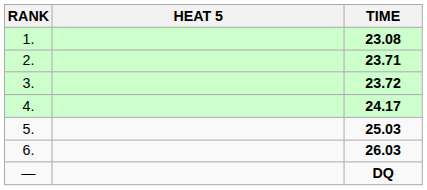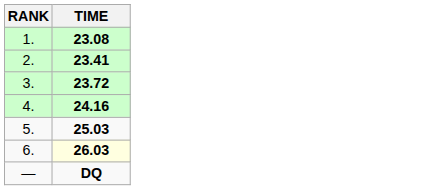 <table class="wikitable" style="border-collapse: collapse; font-size: 90%;">
 <tr>
 <th>RANK</th>
-<th style="width: 20em">HEAT 5</th>
 <th style="width: 5em">TIME</th>
 </tr>
 <tr style="background:#ccffcc;">
 <td align="center">1.</td>
-<td></td>
 <td align="center"><strong>23.08</strong></td>
 </tr>
 <tr style="background:#ccffcc;">
 <td align="center">2.</td>
-<td></td>
-<td align="center"><strong>23.71</strong></td>
+<td align="center"><strong>23.41</strong></td>
 </tr>
 <tr style="background:#ccffcc;">
 <td align="center">3.</td>
-<td></td>
 <td align="center"><strong>23.72</strong></td>
 </tr>
 <tr style="background:#ccffcc;">
 <td align="center">4.</td>
-<td></td>
-<td align="center"><strong>24.17</strong></td>
+<td align="center"><strong>24.16</strong></td>
 </tr>
 <tr>
 <td align="center">5.</td>
-<td></td>
 <td align="center"><strong>25.03</strong></td>
 </tr>
 <tr>
 <td align="center">6.</td>
-<td></td>
-<td align="center"><strong>26.03</strong></td>
+<td align="center" style="background: lightyellow;"><strong>26.03</strong></td>
 </tr>
 <tr>
 <td align="center">—</td>
-<td></td>
 <td align="center"><strong>DQ</strong></td>
 </tr>
 </table>
